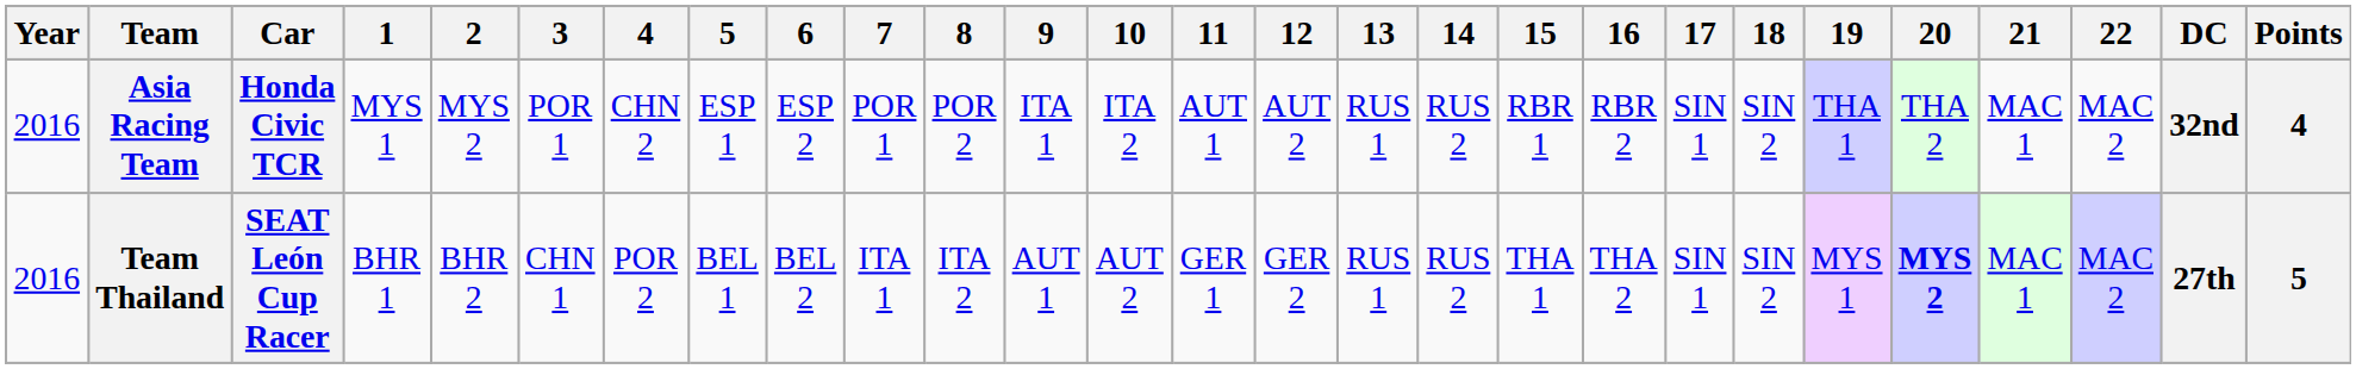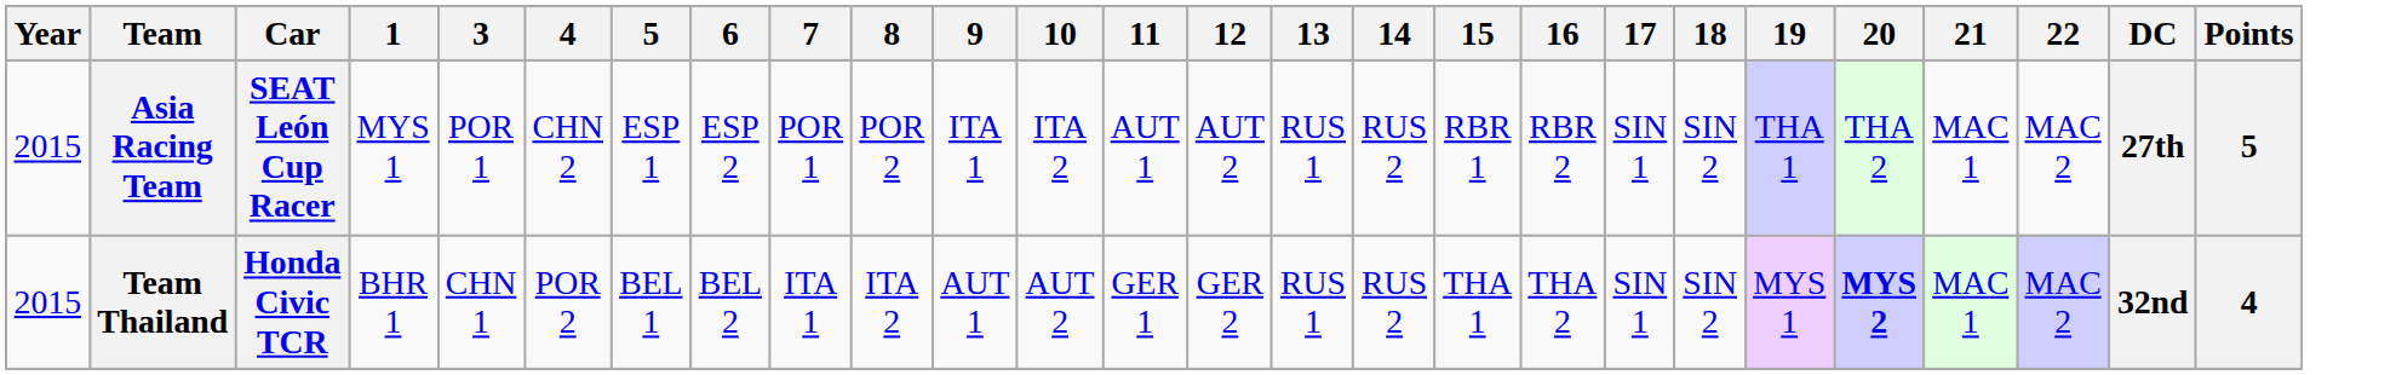 <table class="wikitable" style="text-align:center; font-size:85%">
 <tr>
 <th>Year</th>
 <th>Team</th>
 <th>Car</th>
 <th>1</th>
-<th>2</th>
 <th>3</th>
 <th>4</th>
 <th>5</th>
 <th>6</th>
 <th>7</th>
 <th>8</th>
 <th>9</th>
 <th>10</th>
 <th>11</th>
 <th>12</th>
 <th>13</th>
 <th>14</th>
 <th>15</th>
 <th>16</th>
 <th>17</th>
 <th>18</th>
 <th>19</th>
 <th>20</th>
 <th>21</th>
 <th>22</th>
 <th>DC</th>
 <th>Points</th>
 </tr>
 <tr>
-<td><a href='#'>2016</a></td>
+<td><a href='#'>2015</a></td>
 <th><a href='#'>Asia Racing Team</a></th>
-<th><a href='#'>Honda Civic TCR</a></th>
+<th><a href='#'>SEAT León Cup Racer</a></th>
 <td><a href='#'>MYS<br>1</a></td>
-<td><a href='#'>MYS<br>2</a></td>
 <td><a href='#'>POR<br>1</a></td>
 <td><a href='#'>CHN<br>2</a></td>
 <td><a href='#'>ESP<br>1</a></td>
 <td><a href='#'>ESP<br>2</a></td>
 <td><a href='#'>POR<br>1</a></td>
 <td><a href='#'>POR<br>2</a></td>
 <td><a href='#'>ITA<br>1</a></td>
 <td><a href='#'>ITA<br>2</a></td>
 <td><a href='#'>AUT<br>1</a></td>
 <td><a href='#'>AUT<br>2</a></td>
 <td><a href='#'>RUS<br>1</a></td>
 <td><a href='#'>RUS<br>2</a></td>
 <td><a href='#'>RBR<br>1</a></td>
 <td><a href='#'>RBR<br>2</a></td>
 <td><a href='#'>SIN<br>1</a></td>
 <td><a href='#'>SIN<br>2</a></td>
 <td style="background:#CFCFFF;"><a href='#'>THA<br>1</a><br></td>
 <td style="background:#DFFFDF;"><a href='#'>THA<br>2</a><br></td>
 <td><a href='#'>MAC<br>1</a></td>
 <td><a href='#'>MAC<br>2</a></td>
-<th>32nd</th>
-<th>4</th>
+<th>27th</th>
+<th>5</th>
 </tr>
 <tr>
-<td><a href='#'>2016</a></td>
+<td><a href='#'>2015</a></td>
 <th>Team Thailand</th>
-<th><a href='#'>SEAT León Cup Racer</a></th>
+<th><a href='#'>Honda Civic TCR</a></th>
 <td><a href='#'>BHR<br>1</a></td>
-<td><a href='#'>BHR<br>2</a></td>
 <td><a href='#'>CHN<br>1</a></td>
 <td><a href='#'>POR<br>2</a></td>
 <td><a href='#'>BEL<br>1</a></td>
 <td><a href='#'>BEL<br>2</a></td>
 <td><a href='#'>ITA<br>1</a></td>
 <td><a href='#'>ITA<br>2</a></td>
 <td><a href='#'>AUT<br>1</a></td>
 <td><a href='#'>AUT<br>2</a></td>
 <td><a href='#'>GER<br>1</a></td>
 <td><a href='#'>GER<br>2</a></td>
 <td><a href='#'>RUS<br>1</a></td>
 <td><a href='#'>RUS<br>2</a></td>
 <td><a href='#'>THA<br>1</a></td>
 <td><a href='#'>THA<br>2</a></td>
 <td><a href='#'>SIN<br>1</a></td>
 <td><a href='#'>SIN<br>2</a></td>
 <td style="background:#EFCFFF;"><a href='#'>MYS<br>1</a><br></td>
 <td style="background:#CFCFFF;"><strong><a href='#'>MYS<br>2</a></strong><br></td>
 <td style="background:#DFFFDF;"><a href='#'>MAC<br>1</a><br></td>
 <td style="background:#CFCFFF;"><a href='#'>MAC<br>2</a><br></td>
-<th>27th</th>
-<th>5</th>
+<th>32nd</th>
+<th>4</th>
 </tr>
 </table>
